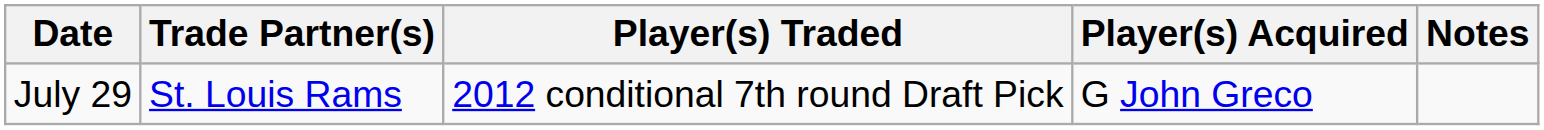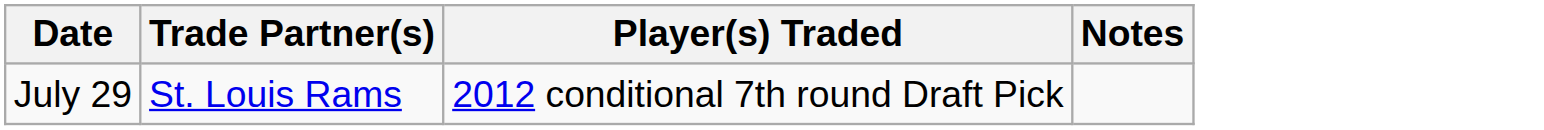 <table class="wikitable">
 <tr>
 <th>Date</th>
 <th>Trade Partner(s)</th>
 <th>Player(s) Traded</th>
-<th>Player(s) Acquired</th>
 <th>Notes</th>
 </tr>
 <tr>
 <td>July 29</td>
 <td><a href='#'>St. Louis Rams</a></td>
 <td><a href='#'>2012</a> conditional 7th round Draft Pick</td>
-<td>G <a href='#'>John Greco</a></td>
 <td></td>
 </tr>
 </table>
